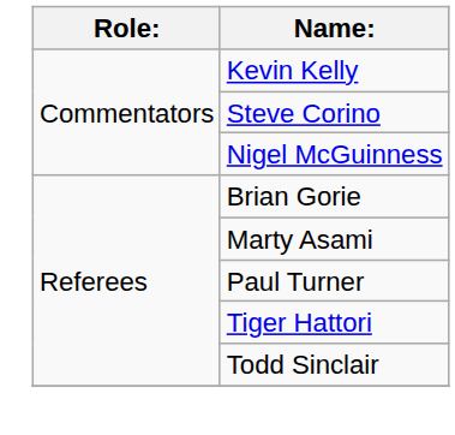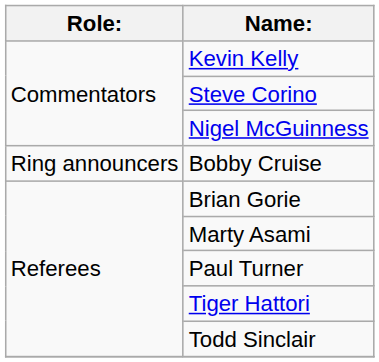 <table class=wikitable style="font-size:90%; margin: 0.5em 0 0.5em 1em; float: right; clear: right;">
 <tr>
 <th>Role:</th>
 <th>Name:</th>
 </tr>
 <tr>
 <td rowspan=3>Commentators</td>
 <td><a href='#'>Kevin Kelly</a></td>
 </tr>
 <tr>
 <td><a href='#'>Steve Corino</a></td>
 </tr>
 <tr>
 <td><a href='#'>Nigel McGuinness</a></td>
+</tr>
+<tr>
+<td rowspan=1>Ring announcers</td>
+<td>Bobby Cruise</td>
 </tr>
 <tr>
 <td rowspan=5>Referees</td>
 <td>Brian Gorie</td>
 </tr>
 <tr>
 <td>Marty Asami</td>
 </tr>
 <tr>
 <td>Paul Turner</td>
 </tr>
 <tr>
 <td><a href='#'>Tiger Hattori</a></td>
 </tr>
 <tr>
 <td>Todd Sinclair</td>
 </tr>
 <tr>
 </tr>
 </table>
